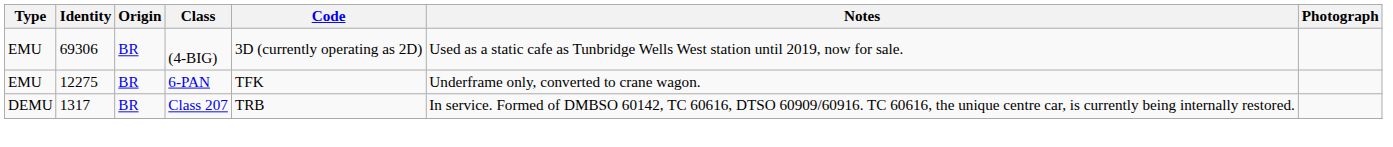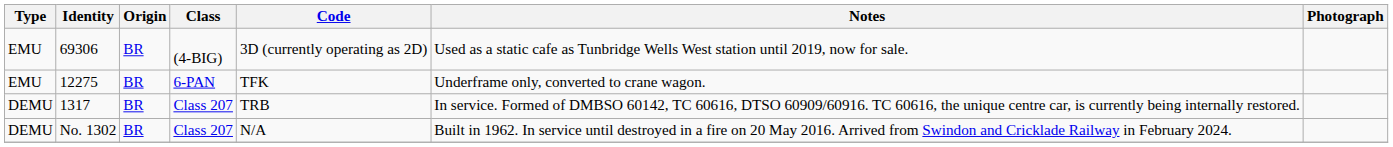 <table class="wikitable">
 <tr>
 <th>Type</th>
 <th>Identity</th>
 <th>Origin</th>
 <th>Class</th>
 <th><a href='#'>Code</a></th>
 <th>Notes</th>
 <th>Photograph</th>
 </tr>
 <tr>
 <td>EMU</td>
 <td>69306</td>
 <td><a href='#'>BR</a></td>
 <td><br>(4-BIG)</td>
 <td>3D (currently operating as 2D)</td>
 <td>Used as a static cafe as Tunbridge Wells West station until 2019, now for sale.</td>
 <td></td>
 </tr>
 <tr>
 <td>EMU</td>
 <td>12275</td>
 <td><a href='#'>BR</a></td>
 <td><a href='#'>6-PAN</a></td>
 <td>TFK</td>
 <td>Underframe only, converted to crane wagon.</td>
 </tr>
 <tr>
 <td>DEMU</td>
 <td>1317</td>
 <td><a href='#'>BR</a></td>
 <td><a href='#'>Class 207</a></td>
 <td>TRB</td>
 <td>In service. Formed of DMBSO 60142, TC 60616, DTSO 60909/60916. TC 60616, the unique centre car, is currently being internally restored.</td>
 <td></td>
 </tr>
 <tr>
+<td>DEMU</td>
+<td>No. 1302</td>
+<td><a href='#'>BR</a></td>
+<td><a href='#'>Class 207</a></td>
+<td>N/A</td>
+<td>Built in 1962. In service until destroyed in a fire on 20 May 2016. Arrived from <a href='#'>Swindon and Cricklade Railway</a> in February 2024.</td>
+<td></td>
+</tr>
+<tr>
 </tr>
 </table>
